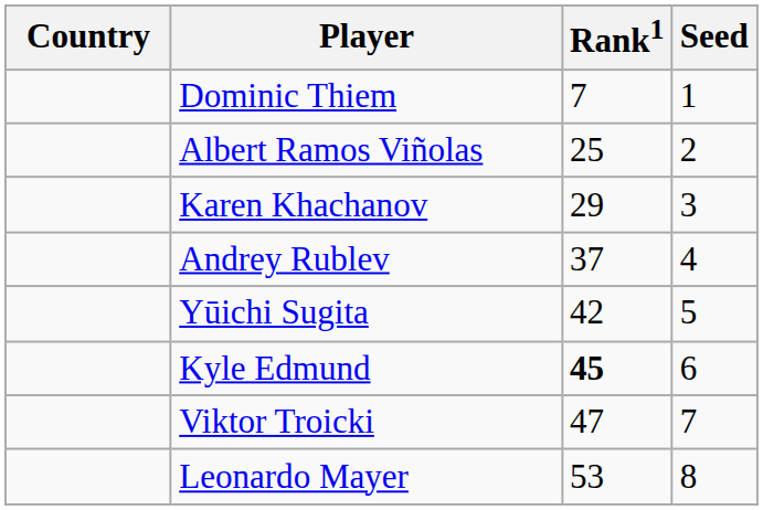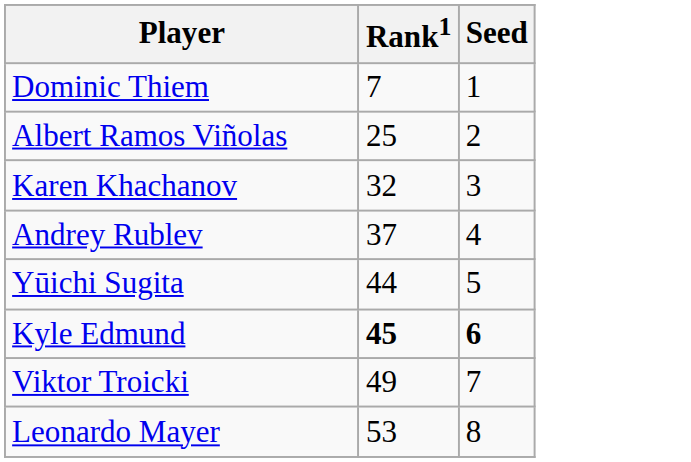 <table class="sortable wikitable">
 <tr>
-<th width=70>Country</th>
 <th width=175>Player</th>
 <th>Rank<sup>1</sup></th>
 <th>Seed</th>
 </tr>
 <tr>
-<td></td>
 <td><a href='#'>Dominic Thiem</a></td>
 <td>7</td>
 <td>1</td>
 </tr>
 <tr>
-<td></td>
 <td><a href='#'>Albert Ramos Viñolas</a></td>
 <td>25</td>
 <td>2</td>
 </tr>
 <tr>
-<td></td>
 <td><a href='#'>Karen Khachanov</a></td>
-<td>29</td>
+<td>32</td>
 <td>3</td>
 </tr>
 <tr>
-<td></td>
 <td><a href='#'>Andrey Rublev</a></td>
 <td>37</td>
 <td>4</td>
 </tr>
 <tr>
-<td></td>
 <td><a href='#'>Yūichi Sugita</a></td>
-<td>42</td>
+<td>44</td>
 <td>5</td>
 </tr>
 <tr>
-<td></td>
 <td><a href='#'>Kyle Edmund</a></td>
 <td><strong>45</strong></td>
-<td>6</td>
+<td><strong>6</strong></td>
 </tr>
 <tr>
-<td></td>
 <td><a href='#'>Viktor Troicki</a></td>
-<td>47</td>
+<td>49</td>
 <td>7</td>
 </tr>
 <tr>
-<td></td>
 <td><a href='#'>Leonardo Mayer</a></td>
 <td>53</td>
 <td>8</td>
 </tr>
 </table>
